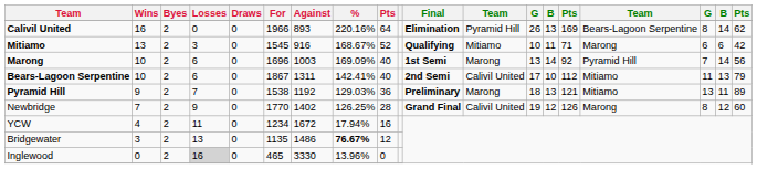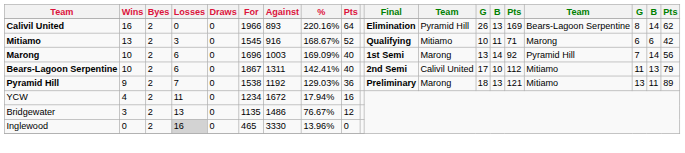 <table style="font-size: 85%; text-align: left;" class="wikitable">
 <tr>
 <th style="color:crimson">Team</th>
 <th style="color:crimson">Wins</th>
 <th style="color:crimson">Byes</th>
 <th style="color:crimson">Losses</th>
 <th style="color:crimson">Draws</th>
 <th style="color:crimson">For</th>
 <th style="color:crimson">Against</th>
 <th style="color:crimson">%</th>
 <th style="color:crimson">Pts</th>
 <th></th>
 <th style="color:green">Final</th>
 <th style="color:green">Team</th>
 <th style="color:green">G</th>
 <th style="color:green">B</th>
 <th style="color:green">Pts</th>
 <th style="color:green">Team</th>
 <th style="color:green">G</th>
 <th style="color:green">B</th>
 <th style="color:green">Pts</th>
 </tr>
 <tr>
 </tr>
 <tr>
 </tr>
 <tr>
 <td><strong>	Calivil United	</strong></td>
 <td>16</td>
 <td>2</td>
 <td>0</td>
 <td>0</td>
 <td>1966</td>
 <td>893</td>
 <td>220.16%</td>
 <td>64</td>
 <td></td>
 <td><strong>Elimination</strong></td>
 <td>Pyramid Hill</td>
 <td>26</td>
 <td>13</td>
 <td>169</td>
 <td>Bears-Lagoon Serpentine</td>
 <td>8</td>
 <td>14</td>
 <td>62</td>
 </tr>
 <tr>
 <td><strong>	Mitiamo	</strong></td>
 <td>13</td>
 <td>2</td>
 <td>3</td>
 <td>0</td>
 <td>1545</td>
 <td>916</td>
 <td>168.67%</td>
 <td>52</td>
 <td></td>
 <td><strong>Qualifying</strong></td>
 <td>Mitiamo</td>
 <td>10</td>
 <td>11</td>
 <td>71</td>
 <td>Marong</td>
 <td>6</td>
 <td>6</td>
 <td>42</td>
 </tr>
 <tr>
 <td><strong>	Marong	</strong></td>
 <td>10</td>
 <td>2</td>
 <td>6</td>
 <td>0</td>
 <td>1696</td>
 <td>1003</td>
 <td>169.09%</td>
 <td>40</td>
 <td></td>
 <td><strong>1st Semi</strong></td>
 <td>Marong</td>
 <td>13</td>
 <td>14</td>
 <td>92</td>
 <td>Pyramid Hill</td>
 <td>7</td>
 <td>14</td>
 <td>56</td>
 </tr>
 <tr>
 <td><strong>	Bears-Lagoon Serpentine	</strong></td>
 <td>10</td>
 <td>2</td>
 <td>6</td>
 <td>0</td>
 <td>1867</td>
 <td>1311</td>
 <td>142.41%</td>
 <td>40</td>
 <td></td>
 <td><strong>2nd Semi</strong></td>
 <td>Calivil United</td>
 <td>17</td>
 <td>10</td>
 <td>112</td>
 <td>Mitiamo</td>
 <td>11</td>
 <td>13</td>
 <td>79</td>
 </tr>
 <tr>
 <td><strong>	Pyramid Hill	</strong></td>
 <td>9</td>
 <td>2</td>
 <td>7</td>
 <td>0</td>
 <td>1538</td>
 <td>1192</td>
 <td>129.03%</td>
 <td>36</td>
 <td></td>
 <td><strong>Preliminary</strong></td>
 <td>Marong</td>
 <td>18</td>
 <td>13</td>
 <td>121</td>
 <td>Mitiamo</td>
 <td>13</td>
 <td>11</td>
 <td>89</td>
 </tr>
 <tr>
-<td>Newbridge</td>
-<td>7</td>
-<td>2</td>
-<td>9</td>
-<td>0</td>
-<td>1770</td>
-<td>1402</td>
-<td>126.25%</td>
-<td>28</td>
-<td></td>
-<td><strong>Grand Final</strong></td>
-<td>Calivil United</td>
-<td>19</td>
-<td>12</td>
-<td>126</td>
-<td>Marong</td>
-<td>8</td>
-<td>12</td>
-<td>60</td>
-</tr>
-<tr>
 <td>YCW</td>
 <td>4</td>
 <td>2</td>
 <td>11</td>
 <td>0</td>
 <td>1234</td>
 <td>1672</td>
 <td>17.94%</td>
 <td>16</td>
 <td></td>
 </tr>
 <tr>
 <td>Bridgewater</td>
 <td>3</td>
 <td>2</td>
 <td>13</td>
 <td>0</td>
 <td>1135</td>
 <td>1486</td>
-<td><strong>76.67%</strong></td>
+<td>76.67%</td>
 <td>12</td>
 <td></td>
 </tr>
 <tr>
 <td>Inglewood</td>
 <td>0</td>
 <td>2</td>
 <td style="background: lightgrey;">16</td>
 <td>0</td>
 <td>465</td>
 <td>3330</td>
 <td>13.96%</td>
 <td>0</td>
 <td></td>
 </tr>
 <tr>
 </tr>
 </table>
